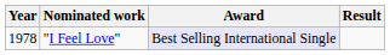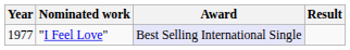 <table class="wikitable">
 <tr>
 <th>Year</th>
 <th>Nominated work</th>
 <th>Award</th>
 <th>Result</th>
 </tr>
 <tr>
-<td rowspan="1">1978</td>
+<td rowspan="1">1977</td>
 <td>"<a href='#'>I Feel Love</a>"</td>
 <td style="background: lavender;">Best Selling International Single</td>
 <td></td>
 </tr>
 </table>
